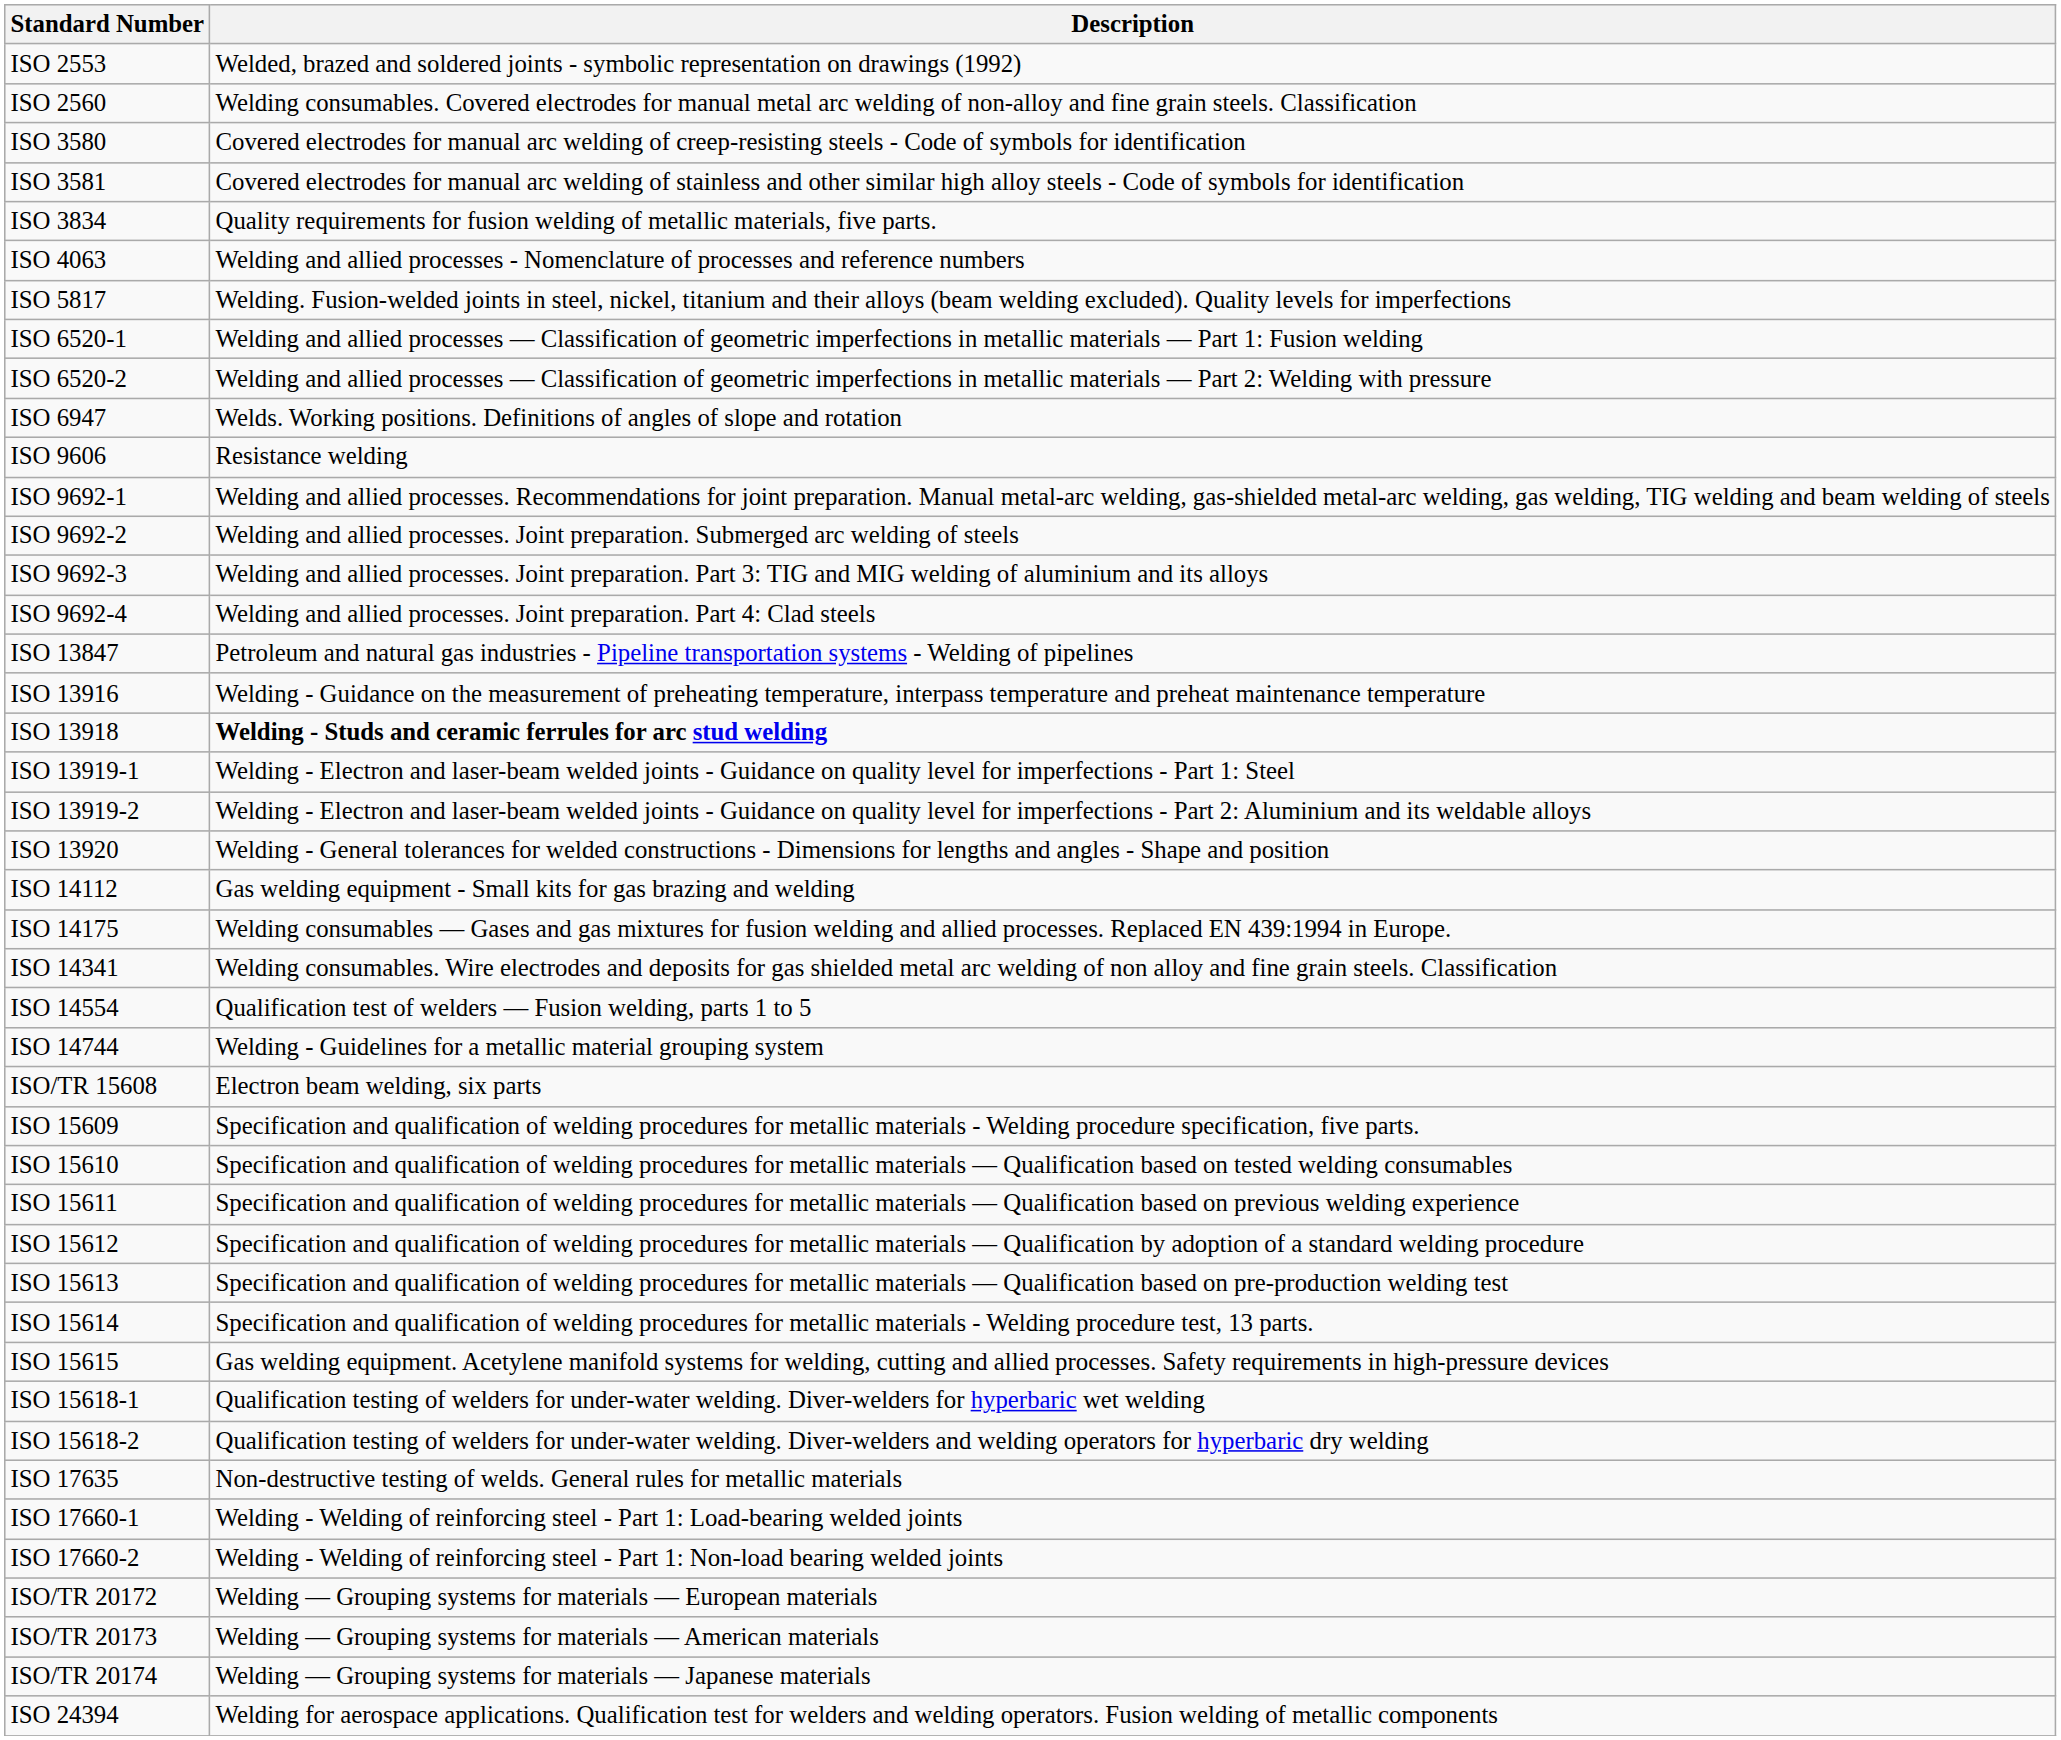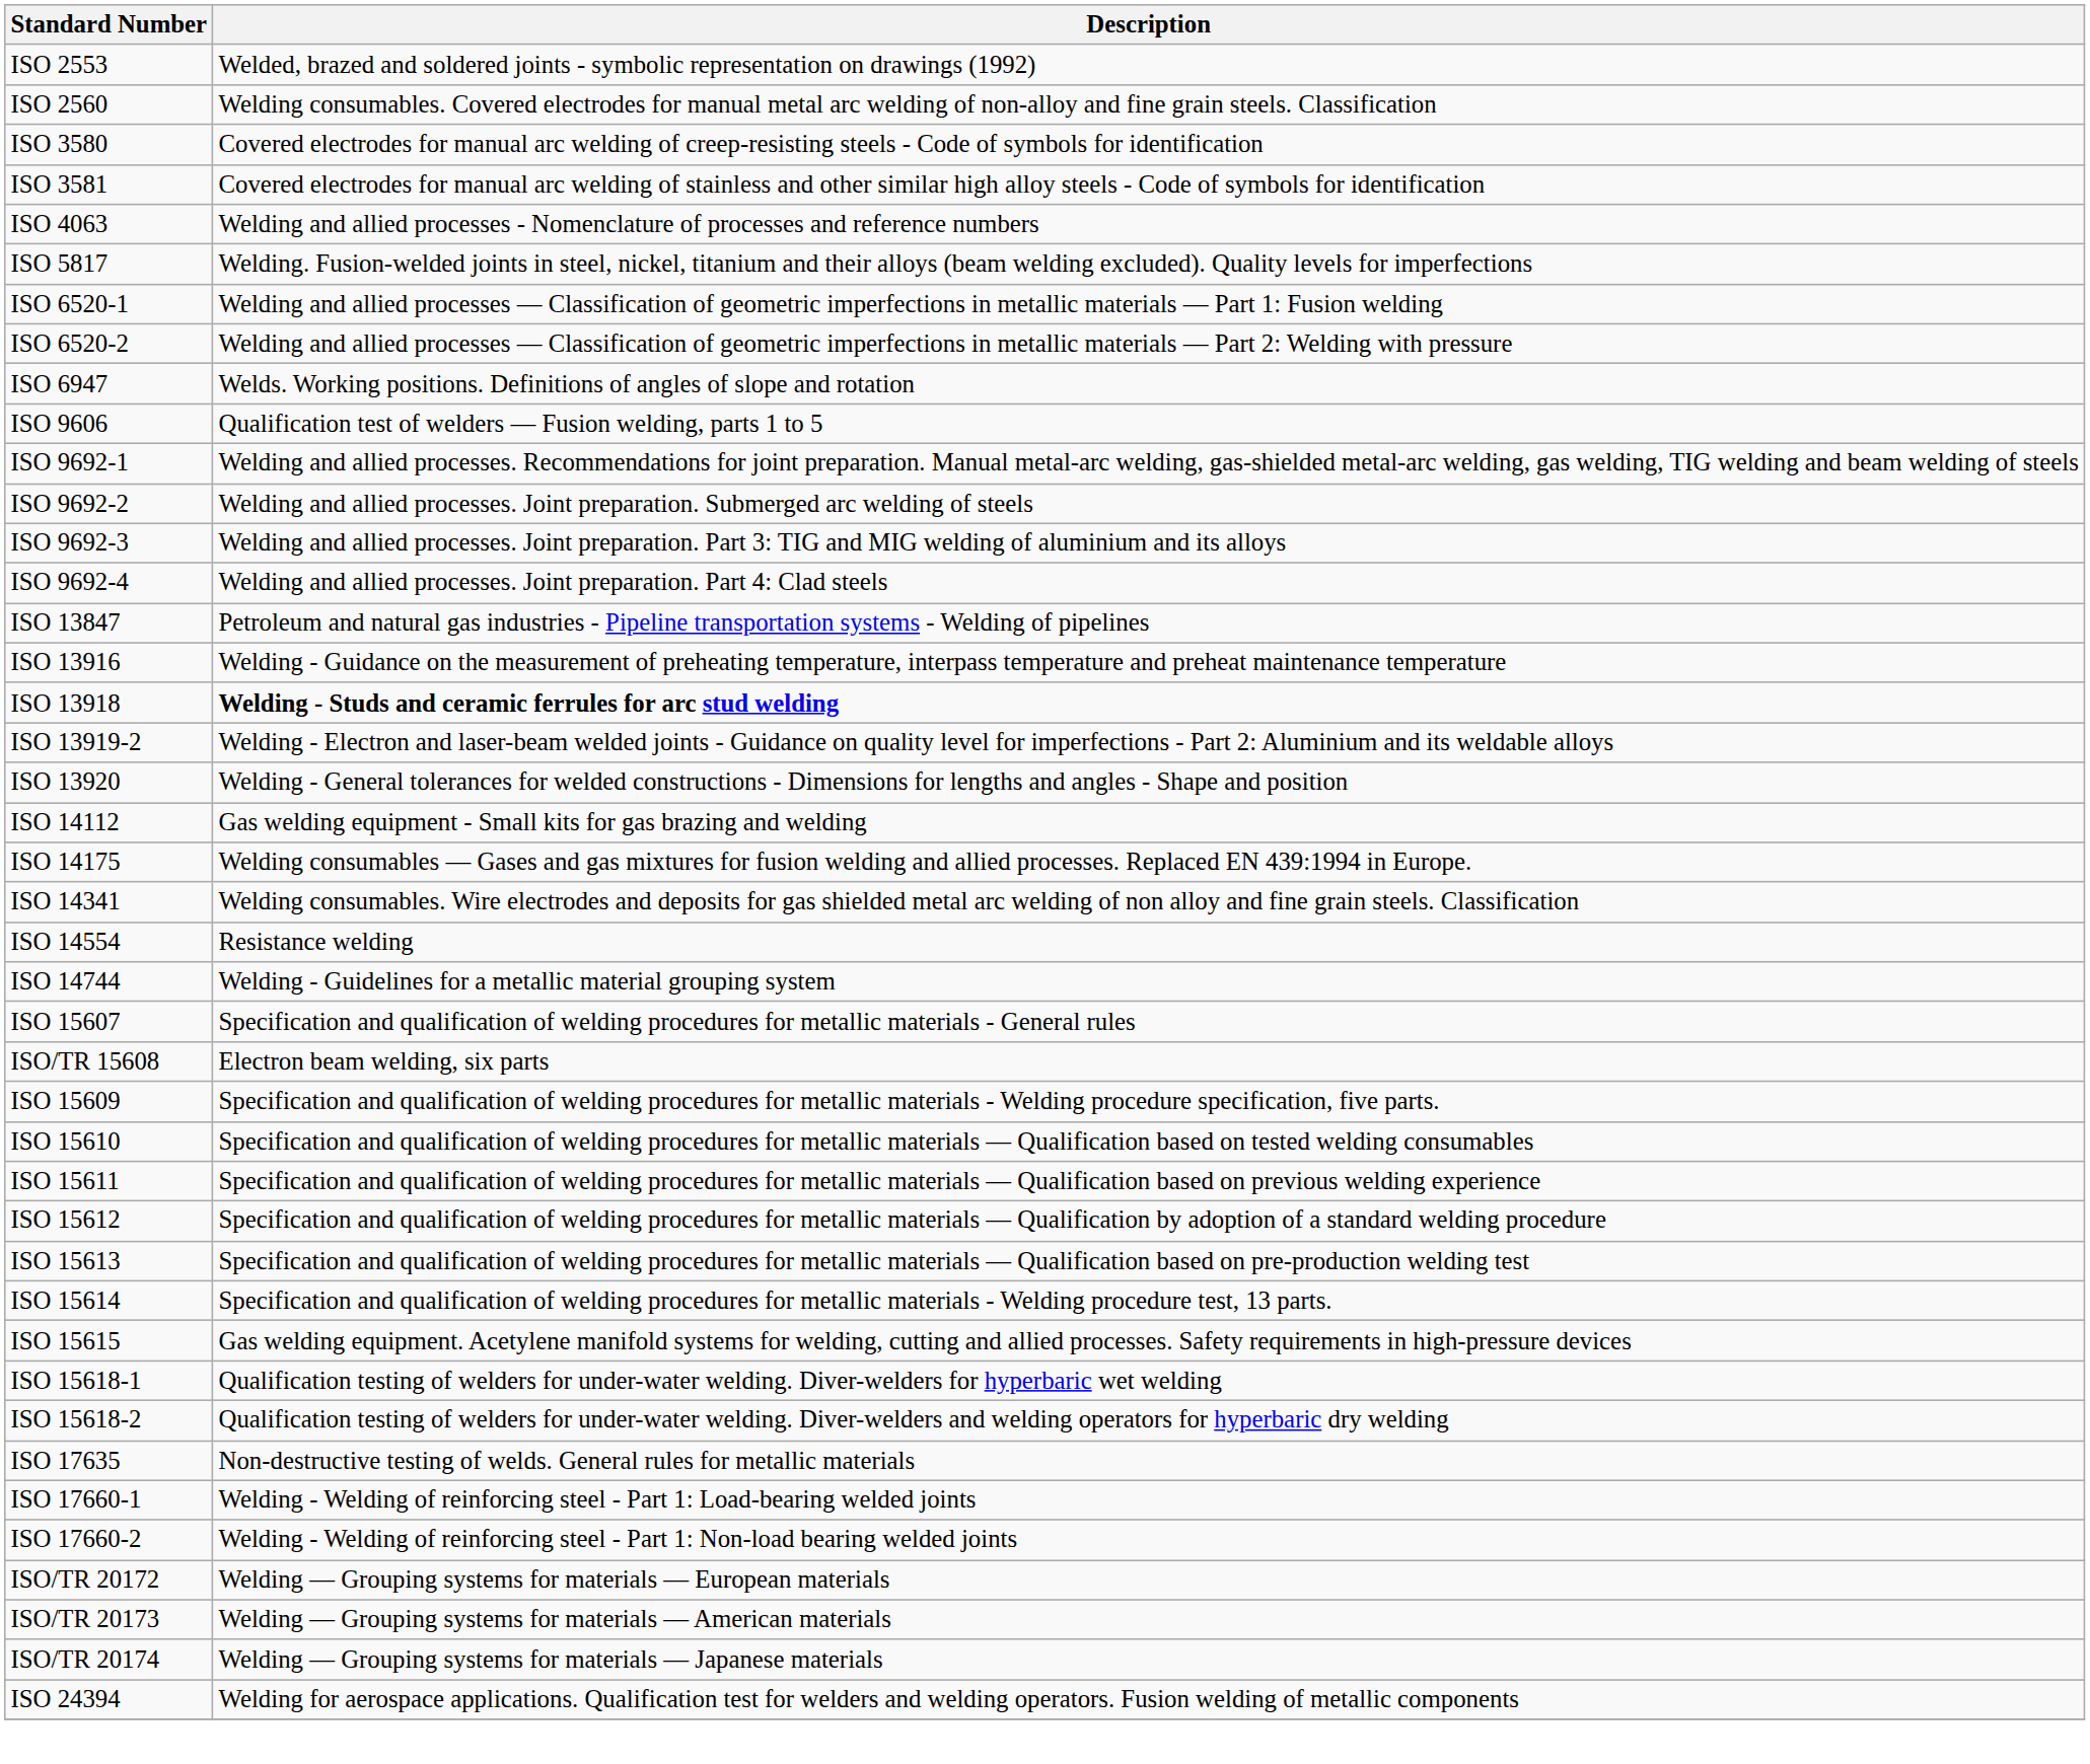 <table class="wikitable sortable">
 <tr>
 <th>Standard Number</th>
 <th>Description</th>
 </tr>
 <tr>
 <td>ISO 2553</td>
 <td>Welded, brazed and soldered joints - symbolic representation on drawings (1992)</td>
 </tr>
 <tr>
 <td>ISO 2560</td>
 <td>Welding consumables. Covered electrodes for manual metal arc welding of non-alloy and fine grain steels. Classification</td>
 </tr>
 <tr>
 <td>ISO 3580</td>
 <td>Covered electrodes for manual arc welding of creep-resisting steels - Code of symbols for identification</td>
 </tr>
 <tr>
 <td>ISO 3581</td>
 <td>Covered electrodes for manual arc welding of stainless and other similar high alloy steels - Code of symbols for identification</td>
-</tr>
-<tr>
-<td>ISO 3834</td>
-<td>Quality requirements for fusion welding of metallic materials, five parts.</td>
 </tr>
 <tr>
 <td>ISO 4063</td>
 <td>Welding and allied processes - Nomenclature of processes and reference numbers</td>
 </tr>
 <tr>
 <td>ISO 5817</td>
 <td>Welding. Fusion-welded joints in steel, nickel, titanium and their alloys (beam welding excluded). Quality levels for imperfections</td>
 </tr>
 <tr>
 <td>ISO 6520-1</td>
 <td>Welding and allied processes — Classification of geometric imperfections in metallic materials — Part 1: Fusion welding</td>
 </tr>
 <tr>
 <td>ISO 6520-2</td>
 <td>Welding and allied processes — Classification of geometric imperfections in metallic materials — Part 2: Welding with pressure</td>
 </tr>
 <tr>
 <td>ISO 6947</td>
 <td>Welds. Working positions. Definitions of angles of slope and rotation</td>
 </tr>
 <tr>
 <td>ISO 9606</td>
-<td>Resistance welding</td>
+<td>Qualification test of welders — Fusion welding, parts 1 to 5</td>
 </tr>
 <tr>
 <td>ISO 9692-1</td>
 <td>Welding and allied processes. Recommendations for joint preparation. Manual metal-arc welding, gas-shielded metal-arc welding, gas welding, TIG welding and beam welding of steels</td>
 </tr>
 <tr>
 <td>ISO 9692-2</td>
 <td>Welding and allied processes. Joint preparation. Submerged arc welding of steels</td>
 </tr>
 <tr>
 <td>ISO 9692-3</td>
 <td>Welding and allied processes. Joint preparation. Part 3: TIG and MIG welding of aluminium and its alloys</td>
 </tr>
 <tr>
 <td>ISO 9692-4</td>
 <td>Welding and allied processes. Joint preparation. Part 4: Clad steels</td>
 </tr>
 <tr>
 <td>ISO 13847</td>
 <td>Petroleum and natural gas industries - <a href='#'>Pipeline transportation systems</a> - Welding of pipelines</td>
 </tr>
 <tr>
 <td>ISO 13916</td>
 <td>Welding - Guidance on the measurement of preheating temperature, interpass temperature and preheat maintenance temperature</td>
 </tr>
 <tr>
 <td>ISO 13918</td>
 <td><strong>Welding - Studs and ceramic ferrules for arc <a href='#'>stud welding</a></strong></td>
 </tr>
 <tr>
-<td>ISO 13919-1</td>
-<td>Welding - Electron and laser-beam welded joints - Guidance on quality level for imperfections - Part 1: Steel</td>
-</tr>
-<tr>
 <td>ISO 13919-2</td>
 <td>Welding - Electron and laser-beam welded joints - Guidance on quality level for imperfections - Part 2: Aluminium and its weldable alloys</td>
 </tr>
 <tr>
 <td>ISO 13920</td>
 <td>Welding - General tolerances for welded constructions - Dimensions for lengths and angles - Shape and position</td>
 </tr>
 <tr>
 <td>ISO 14112</td>
 <td>Gas welding equipment - Small kits for gas brazing and welding</td>
 </tr>
 <tr>
 <td>ISO 14175</td>
 <td>Welding consumables — Gases and gas mixtures for fusion welding and allied processes. Replaced EN 439:1994 in Europe.</td>
 </tr>
 <tr>
 <td>ISO 14341</td>
 <td>Welding consumables. Wire electrodes and deposits for gas shielded metal arc welding of non alloy and fine grain steels. Classification</td>
 </tr>
 <tr>
 <td>ISO 14554</td>
-<td>Qualification test of welders — Fusion welding, parts 1 to 5</td>
+<td>Resistance welding</td>
 </tr>
 <tr>
 <td>ISO 14744</td>
 <td>Welding - Guidelines for a metallic material grouping system</td>
+</tr>
+<tr>
+<td>ISO 15607</td>
+<td>Specification and qualification of welding procedures for metallic materials - General rules</td>
 </tr>
 <tr>
 <td>ISO/TR 15608</td>
 <td>Electron beam welding, six parts</td>
 </tr>
 <tr>
 <td>ISO 15609</td>
 <td>Specification and qualification of welding procedures for metallic materials - Welding procedure specification, five parts.</td>
 </tr>
 <tr>
 <td>ISO 15610</td>
 <td>Specification and qualification of welding procedures for metallic materials — Qualification based on tested welding consumables</td>
 </tr>
 <tr>
 <td>ISO 15611</td>
 <td>Specification and qualification of welding procedures for metallic materials — Qualification based on previous welding experience</td>
 </tr>
 <tr>
 <td>ISO 15612</td>
 <td>Specification and qualification of welding procedures for metallic materials — Qualification by adoption of a standard welding procedure</td>
 </tr>
 <tr>
 <td>ISO 15613</td>
 <td>Specification and qualification of welding procedures for metallic materials — Qualification based on pre-production welding test</td>
 </tr>
 <tr>
 <td>ISO 15614</td>
 <td>Specification and qualification of welding procedures for metallic materials - Welding procedure test, 13 parts.</td>
 </tr>
 <tr>
 <td>ISO 15615</td>
 <td>Gas welding equipment. Acetylene manifold systems for welding, cutting and allied processes. Safety requirements in high-pressure devices</td>
 </tr>
 <tr>
 <td>ISO 15618-1</td>
 <td>Qualification testing of welders for under-water welding. Diver-welders for <a href='#'>hyperbaric</a> wet welding</td>
 </tr>
 <tr>
 <td>ISO 15618-2</td>
 <td>Qualification testing of welders for under-water welding. Diver-welders and welding operators for <a href='#'>hyperbaric</a> dry welding</td>
 </tr>
 <tr>
 <td>ISO 17635</td>
 <td>Non-destructive testing of welds. General rules for metallic materials</td>
 </tr>
 <tr>
 <td>ISO 17660-1</td>
 <td>Welding - Welding of reinforcing steel - Part 1: Load-bearing welded joints</td>
 </tr>
 <tr>
 <td>ISO 17660-2</td>
 <td>Welding - Welding of reinforcing steel - Part 1: Non-load bearing welded joints</td>
 </tr>
 <tr>
 <td>ISO/TR 20172</td>
 <td>Welding — Grouping systems for materials — European materials</td>
 </tr>
 <tr>
 <td>ISO/TR 20173</td>
 <td>Welding — Grouping systems for materials — American materials</td>
 </tr>
 <tr>
 <td>ISO/TR 20174</td>
 <td>Welding — Grouping systems for materials — Japanese materials</td>
 </tr>
 <tr>
 <td>ISO 24394</td>
 <td>Welding for aerospace applications. Qualification test for welders and welding operators. Fusion welding of metallic components</td>
 </tr>
 <tr>
 </tr>
 </table>
